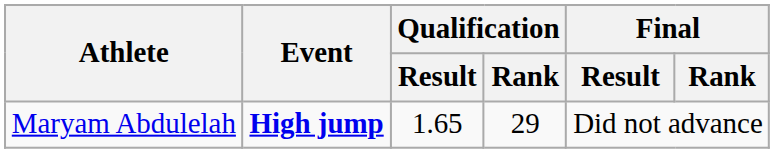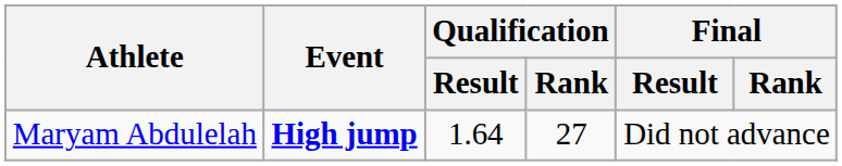 <table class="wikitable" style="font-size:90%; text-align:center">
 <tr>
 <th rowspan="2">Athlete</th>
 <th rowspan="2">Event</th>
 <th colspan="2">Qualification</th>
 <th colspan="2">Final</th>
 </tr>
 <tr>
 <th>Result</th>
 <th>Rank</th>
 <th>Result</th>
 <th>Rank</th>
 </tr>
 <tr>
 <td align="left"><a href='#'>Maryam Abdulelah</a></td>
 <td align="left"><strong><a href='#'>High jump</a></strong></td>
-<td>1.65</td>
-<td>29</td>
+<td>1.64</td>
+<td>27</td>
 <td colspan="2">Did not advance</td>
 </tr>
 </table>
